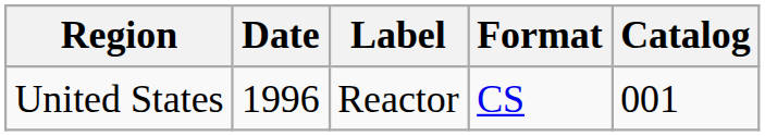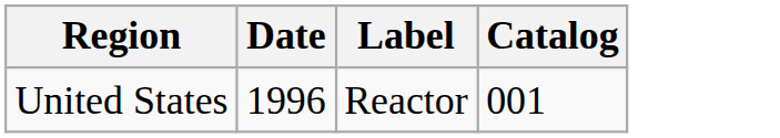 <table class="wikitable">
 <tr>
 <th>Region</th>
 <th>Date</th>
 <th>Label</th>
-<th>Format</th>
 <th>Catalog</th>
 </tr>
 <tr>
 <td>United States</td>
 <td>1996</td>
 <td>Reactor</td>
-<td><a href='#'>CS</a></td>
 <td>001</td>
 </tr>
 </table>
